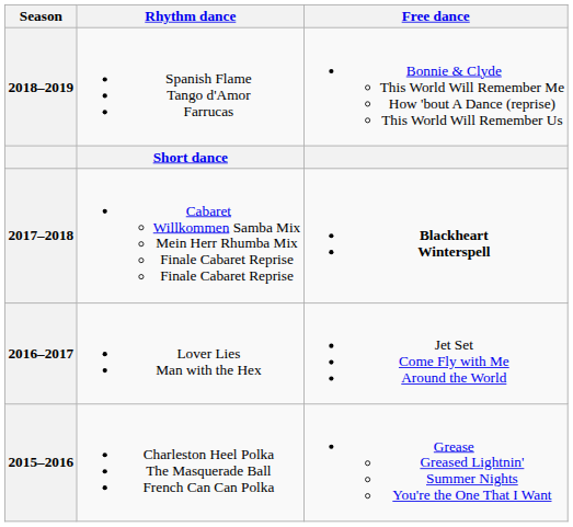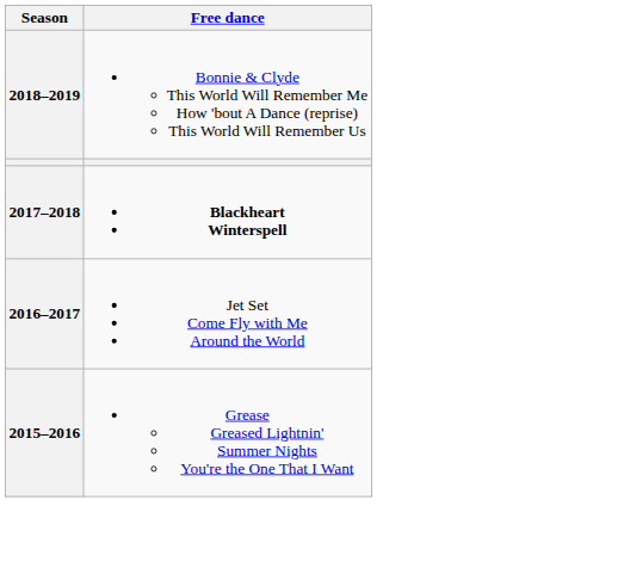 <table class=wikitable style=text-align:center>
 <tr>
 <th>Season</th>
-<th><a href='#'>Rhythm dance</a></th>
 <th><a href='#'>Free dance</a></th>
 </tr>
 <tr>
 <th>2018–2019 <br> </th>
-<td><br><ul><li> Spanish Flame <br></li><li> Tango d'Amor</li><li> Farrucas <br></li></ul></td>
 <td><br><ul><li><a href='#'>Bonnie & Clyde</a> <br><ul><li>This World Will Remember Me</li><li>How 'bout A Dance (reprise)</li><li>This World Will Remember Us <br></li></ul></li></ul></td>
 </tr>
 <tr>
 <th></th>
-<th><a href='#'>Short dance</a></th>
 <th></th>
 </tr>
 <tr>
 <th>2017–2018 <br> </th>
-<td><br><ul><li><a href='#'>Cabaret</a><ul><li> <a href='#'>Willkommen</a> Samba Mix</li><li> Mein Herr Rhumba Mix</li><li> Finale Cabaret Reprise</li><li> Finale Cabaret Reprise <br></li></ul></li></ul></td>
 <td><strong><br><ul><li>Blackheart <br></li><li>Winterspell <br></li></ul></strong></td>
 </tr>
 <tr>
 <th>2016–2017</th>
-<td><br><ul><li>Lover Lies <br></li><li>Man with the Hex <br></li></ul></td>
 <td><br><ul><li>Jet Set <br></li><li><a href='#'>Come Fly with Me</a> <br></li><li><a href='#'>Around the World</a></li></ul></td>
 </tr>
 <tr>
 <th>2015–2016 <br> </th>
-<td><br><ul><li> Charleston Heel Polka <br></li><li> The Masquerade Ball <br></li><li> French Can Can Polka <br></li></ul></td>
 <td><br><ul><li><a href='#'>Grease</a><ul><li><a href='#'>Greased Lightnin'</a></li><li><a href='#'>Summer Nights</a></li><li><a href='#'>You're the One That I Want</a> <br></li></ul></li></ul></td>
 </tr>
 </table>
